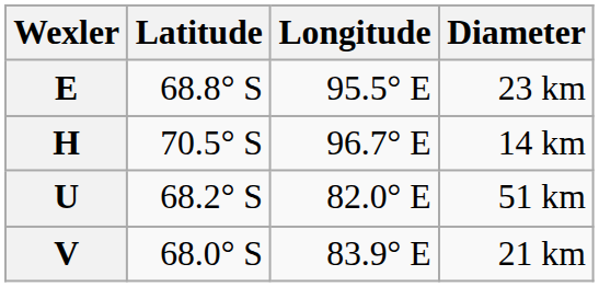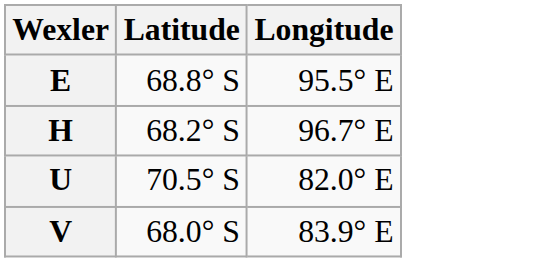 <table class="wikitable" style="text-align: right;">
 <tr>
 <th scope="col">Wexler</th>
 <th scope="col">Latitude</th>
 <th scope="col">Longitude</th>
-<th scope="col">Diameter</th>
 </tr>
 <tr>
 <th scope="row">E</th>
 <td>68.8° S</td>
 <td>95.5° E</td>
-<td>23 km</td>
 </tr>
 <tr>
 <th scope="row">H</th>
-<td>70.5° S</td>
+<td>68.2° S</td>
 <td>96.7° E</td>
-<td>14 km</td>
 </tr>
 <tr>
 <th scope="row">U</th>
-<td>68.2° S</td>
+<td>70.5° S</td>
 <td>82.0° E</td>
-<td>51 km</td>
 </tr>
 <tr>
 <th scope="row">V</th>
 <td>68.0° S</td>
 <td>83.9° E</td>
-<td>21 km</td>
 </tr>
 </table>
